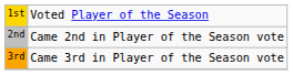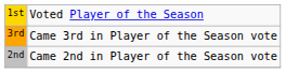 <table class=wikitable>
 <tr>
 <td bgcolor=gold><sup>1st</sup></td>
 <td>Voted <a href='#'>Player of the Season</a></td>
 </tr>
 <tr>
+<td bgcolor=orange><sup>3rd</sup></td>
+<td>Came 3rd in Player of the Season vote</td>
+</tr>
+<tr>
 <td bgcolor=silver><sup>2nd</sup></td>
 <td>Came 2nd in Player of the Season vote</td>
 </tr>
 <tr>
-<td bgcolor=orange><sup>3rd</sup></td>
-<td>Came 3rd in Player of the Season vote</td>
-</tr>
-<tr>
 </tr>
 </table>
